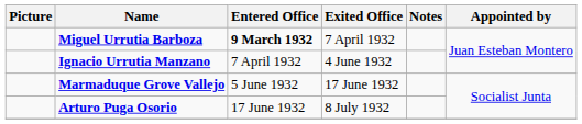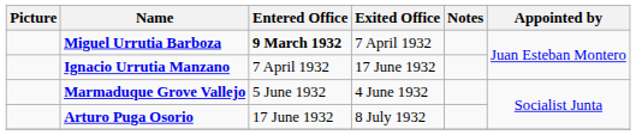 <table class="wikitable" style="margin:1em auto; font-size:95%;">
 <tr>
 <th>Picture</th>
 <th>Name</th>
 <th>Entered Office</th>
 <th>Exited Office</th>
 <th>Notes</th>
 <th>Appointed by</th>
 </tr>
 <tr>
 <td></td>
 <td><strong><a href='#'>Miguel Urrutia Barboza</a></strong></td>
 <td><strong>9 March 1932</strong></td>
 <td>7 April 1932</td>
 <td></td>
 <td rowspan=2 align=center><a href='#'>Juan Esteban Montero</a></td>
 </tr>
 <tr>
 <td></td>
 <td><strong><a href='#'>Ignacio Urrutia Manzano</a></strong></td>
 <td>7 April 1932</td>
-<td>4 June 1932</td>
+<td>17 June 1932</td>
 <td></td>
 </tr>
 <tr>
 <td></td>
 <td><strong><a href='#'>Marmaduque Grove Vallejo</a></strong></td>
 <td>5 June 1932</td>
-<td>17 June 1932</td>
+<td>4 June 1932</td>
 <td></td>
 <td rowspan=2 align=center><a href='#'>Socialist Junta</a></td>
 </tr>
 <tr>
 <td></td>
 <td><strong><a href='#'>Arturo Puga Osorio</a></strong></td>
 <td>17 June 1932</td>
 <td>8 July 1932</td>
 <td></td>
 </tr>
 <tr>
 </tr>
 </table>
